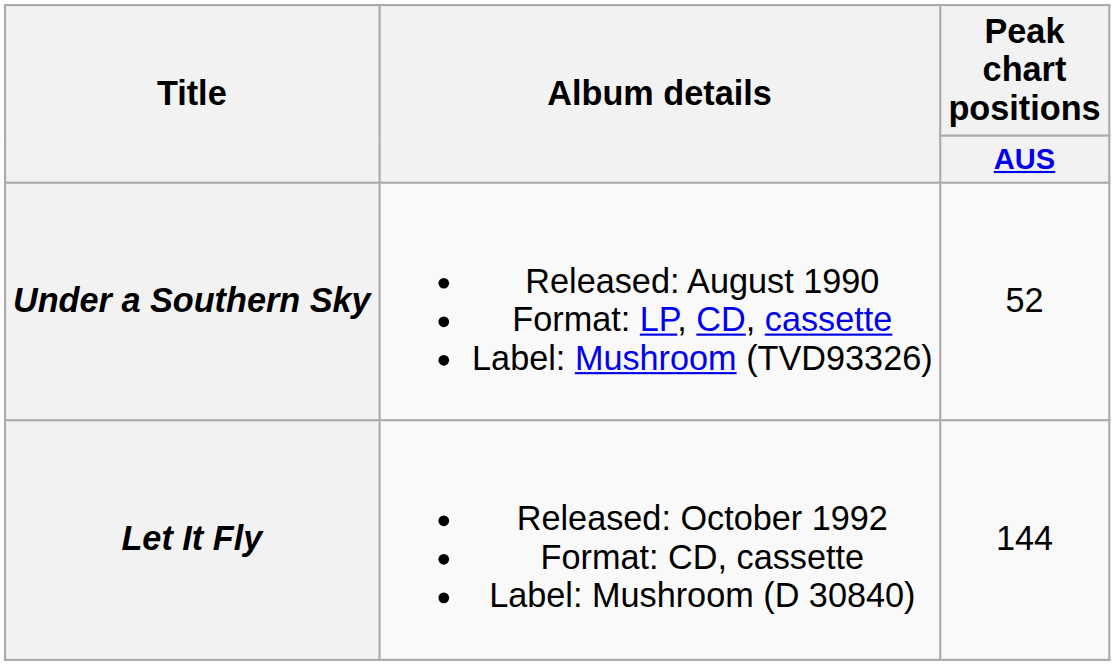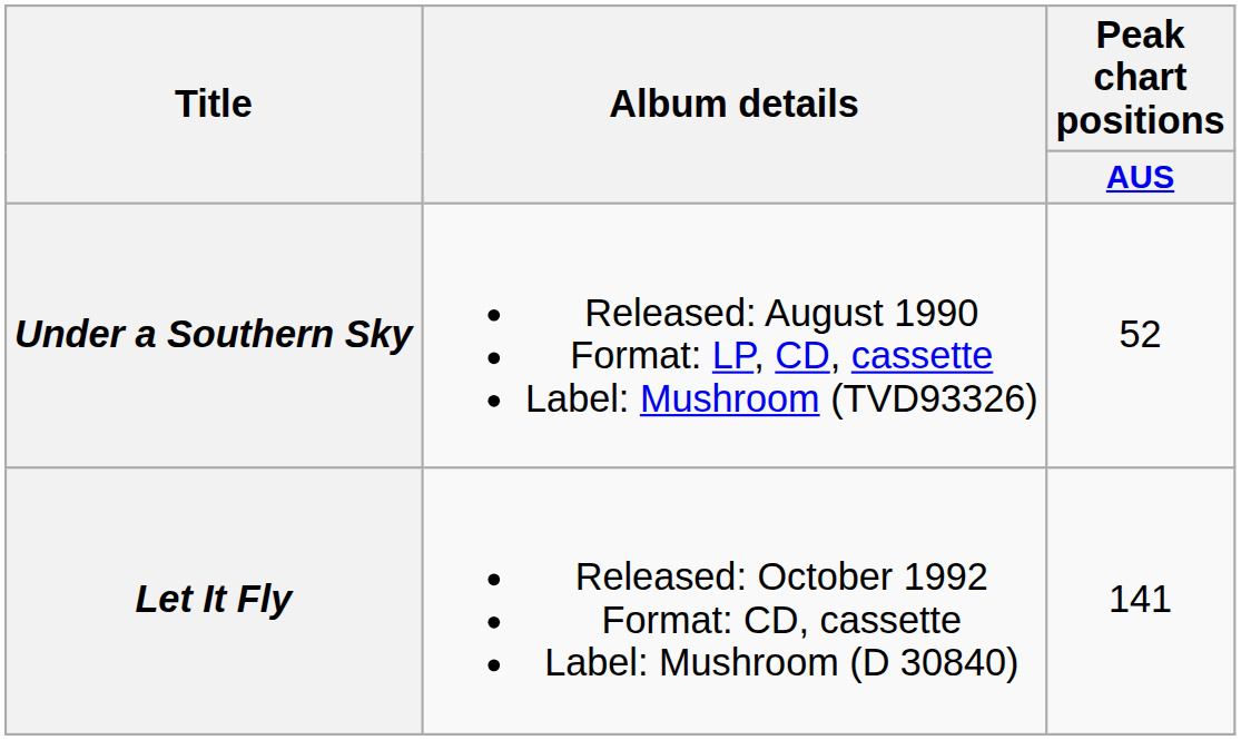 <table class="wikitable plainrowheaders" style="text-align:center;" border="1">
 <tr>
 <th scope="col" rowspan="2">Title</th>
 <th scope="col" rowspan="2">Album details</th>
 <th scope="col" colspan="1">Peak chart positions</th>
 </tr>
 <tr>
 <th scope="col" style="width:3em; font-size:85%"><a href='#'>AUS</a><br></th>
 </tr>
 <tr>
 <th scope="row"><em>Under a Southern Sky</em></th>
 <td><br><ul><li>Released: August 1990</li><li>Format: <a href='#'>LP</a>, <a href='#'>CD</a>, <a href='#'>cassette</a></li><li>Label: <a href='#'>Mushroom</a> (TVD93326)</li></ul></td>
 <td>52</td>
 </tr>
 <tr>
 <th scope="row"><em>Let It Fly</em></th>
 <td><br><ul><li>Released: October 1992</li><li>Format: CD, cassette</li><li>Label: Mushroom (D 30840)</li></ul></td>
-<td>144</td>
+<td>141</td>
 </tr>
 </table>
